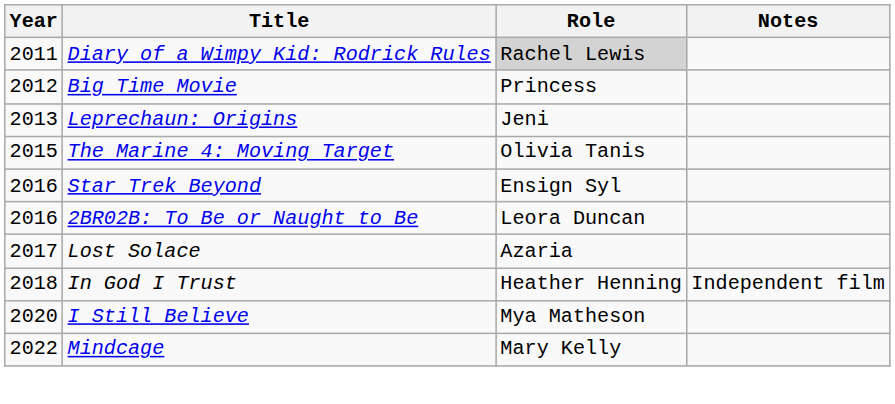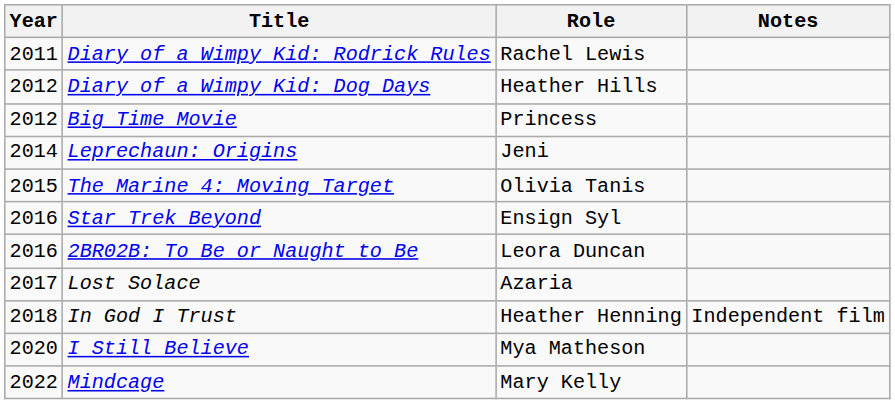 <table class="wikitable sortable">
 <tr>
 <th>Year</th>
 <th>Title</th>
 <th>Role</th>
 <th class="unsortable">Notes</th>
 </tr>
 <tr>
 <td>2011</td>
 <td><em><a href='#'>Diary of a Wimpy Kid: Rodrick Rules</a></em></td>
-<td style="background: lightgrey;">Rachel Lewis</td>
+<td>Rachel Lewis</td>
+<td></td>
+</tr>
+<tr>
+<td>2012</td>
+<td><em><a href='#'>Diary of a Wimpy Kid: Dog Days</a></em></td>
+<td>Heather Hills</td>
 <td></td>
 </tr>
 <tr>
 <td>2012</td>
 <td><em><a href='#'>Big Time Movie</a></em></td>
 <td>Princess</td>
 <td></td>
 </tr>
 <tr>
-<td>2013</td>
+<td>2014</td>
 <td><em><a href='#'>Leprechaun: Origins</a></em></td>
 <td>Jeni</td>
 <td></td>
 </tr>
 <tr>
 <td>2015</td>
 <td data-sort-value="Marine 4: Moving Target, The"><em><a href='#'>The Marine 4: Moving Target</a></em></td>
 <td>Olivia Tanis</td>
 <td></td>
 </tr>
 <tr>
 <td>2016</td>
 <td><em><a href='#'>Star Trek Beyond</a></em></td>
 <td>Ensign Syl</td>
 <td></td>
 </tr>
 <tr>
 <td>2016</td>
 <td><em><a href='#'>2BR02B: To Be or Naught to Be</a></em></td>
 <td>Leora Duncan</td>
 <td></td>
 </tr>
 <tr>
 <td>2017</td>
 <td><em>Lost Solace</em></td>
 <td>Azaria</td>
 <td></td>
 </tr>
 <tr>
 <td>2018</td>
 <td><em>In God I Trust</em></td>
 <td>Heather Henning</td>
 <td>Independent film</td>
 </tr>
 <tr>
 <td>2020</td>
 <td><em><a href='#'>I Still Believe</a></em></td>
 <td>Mya Matheson</td>
 <td></td>
 </tr>
 <tr>
 <td>2022</td>
 <td><em><a href='#'>Mindcage</a></em></td>
 <td>Mary Kelly</td>
 <td></td>
 </tr>
 </table>
